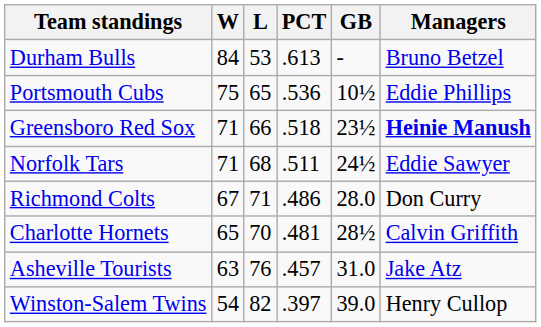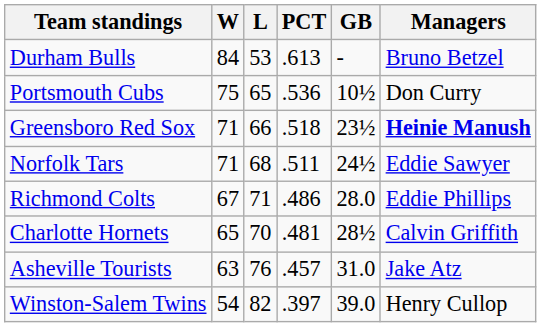 <table class="wikitable">
 <tr>
 <th>Team standings</th>
 <th>W</th>
 <th>L</th>
 <th>PCT</th>
 <th>GB</th>
 <th>Managers</th>
 </tr>
 <tr>
 <td><a href='#'>Durham Bulls</a></td>
 <td>84</td>
 <td>53</td>
 <td>.613</td>
 <td>-</td>
 <td><a href='#'>Bruno Betzel</a></td>
 </tr>
 <tr>
 <td><a href='#'>Portsmouth Cubs</a></td>
 <td>75</td>
 <td>65</td>
 <td>.536</td>
 <td>10½</td>
-<td><a href='#'>Eddie Phillips</a></td>
+<td>Don Curry</td>
 </tr>
 <tr>
 <td><a href='#'>Greensboro Red Sox</a></td>
 <td>71</td>
 <td>66</td>
 <td>.518</td>
 <td>23½</td>
 <td><strong><a href='#'>Heinie Manush</a></strong></td>
 </tr>
 <tr>
 <td><a href='#'>Norfolk Tars</a></td>
 <td>71</td>
 <td>68</td>
 <td>.511</td>
 <td>24½</td>
 <td><a href='#'>Eddie Sawyer</a></td>
 </tr>
 <tr>
 <td><a href='#'>Richmond Colts</a></td>
 <td>67</td>
 <td>71</td>
 <td>.486</td>
 <td>28.0</td>
-<td>Don Curry</td>
+<td><a href='#'>Eddie Phillips</a></td>
 </tr>
 <tr>
 <td><a href='#'>Charlotte Hornets</a></td>
 <td>65</td>
 <td>70</td>
 <td>.481</td>
 <td>28½</td>
 <td><a href='#'>Calvin Griffith</a></td>
 </tr>
 <tr>
 <td><a href='#'>Asheville Tourists</a></td>
 <td>63</td>
 <td>76</td>
 <td>.457</td>
 <td>31.0</td>
 <td><a href='#'>Jake Atz</a></td>
 </tr>
 <tr>
 <td><a href='#'>Winston-Salem Twins</a></td>
 <td>54</td>
 <td>82</td>
 <td>.397</td>
 <td>39.0</td>
 <td>Henry Cullop</td>
 </tr>
 </table>
